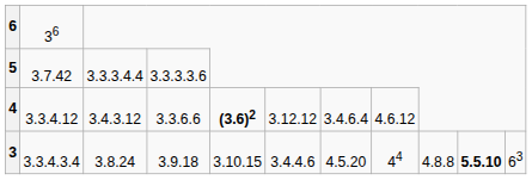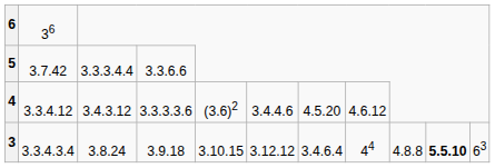 <table class=wikitable>
 <tr align=center>
 <th>6</th>
 <td valign=bottom><br>3<sup>6</sup></td>
 </tr>
 <tr align=center>
 <th>5</th>
 <td valign=bottom><br>3.7.42</td>
 <td valign=bottom><br>3.3.3.4.4</td>
-<td valign=bottom><br>3.3.3.3.6</td>
+<td valign=bottom><br>3.3.6.6</td>
 </tr>
 <tr align=center>
 <th>4</th>
 <td valign=bottom><br>3.3.4.12</td>
 <td valign=bottom><br>3.4.3.12</td>
-<td valign=bottom><br>3.3.6.6</td>
-<td valign=bottom><strong><br>(3.6)<sup>2</sup></strong></td>
-<td valign=bottom><br>3.12.12</td>
-<td valign=bottom><br>3.4.6.4</td>
+<td valign=bottom><br>3.3.3.3.6</td>
+<td valign=bottom><br>(3.6)<sup>2</sup></td>
+<td valign=bottom><br>3.4.4.6</td>
+<td valign=bottom><br>4.5.20</td>
 <td valign=bottom><br>4.6.12</td>
 </tr>
 <tr align=center>
 <th>3</th>
 <td valign=bottom><br>3.3.4.3.4</td>
 <td valign=bottom><br>3.8.24</td>
 <td valign=bottom><br>3.9.18</td>
 <td valign=bottom><br>3.10.15</td>
-<td valign=bottom><br>3.4.4.6</td>
-<td valign=bottom><br>4.5.20</td>
+<td valign=bottom><br>3.12.12</td>
+<td valign=bottom><br>3.4.6.4</td>
 <td valign=bottom><br>4<sup>4</sup></td>
 <td valign=bottom><br>4.8.8</td>
 <td valign=bottom><strong><br>5.5.10</strong></td>
 <td valign=bottom><br>6<sup>3</sup></td>
 </tr>
 </table>
